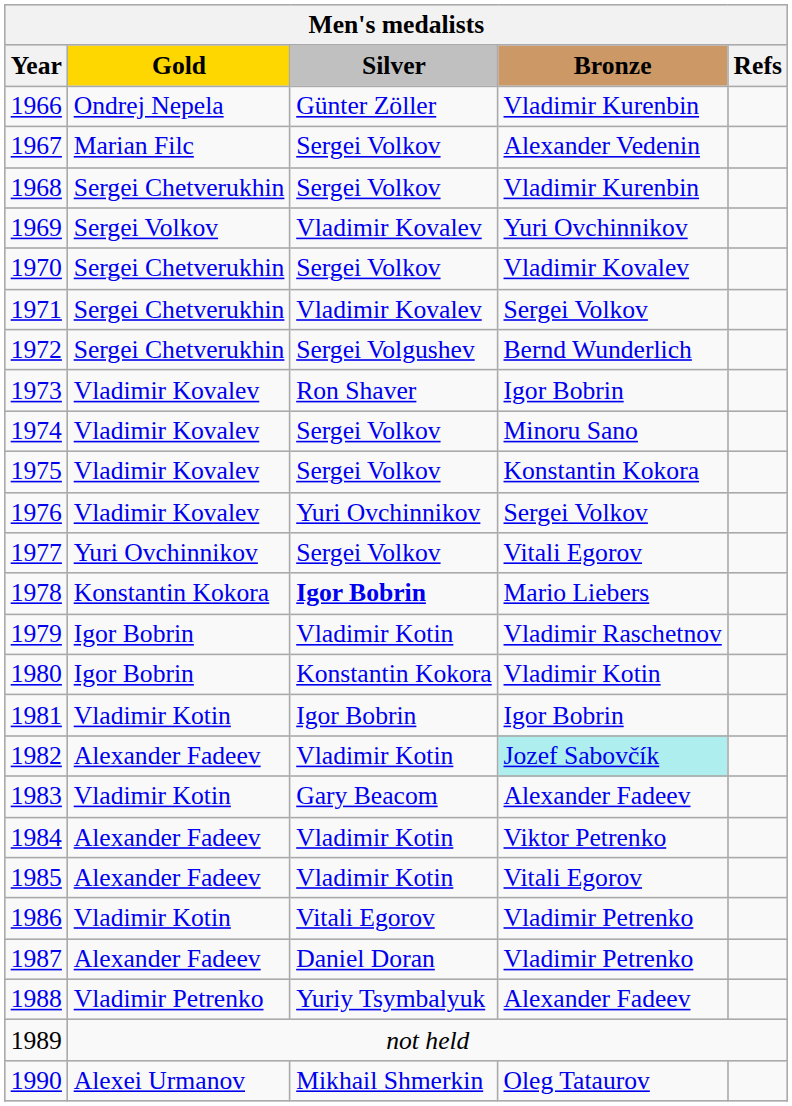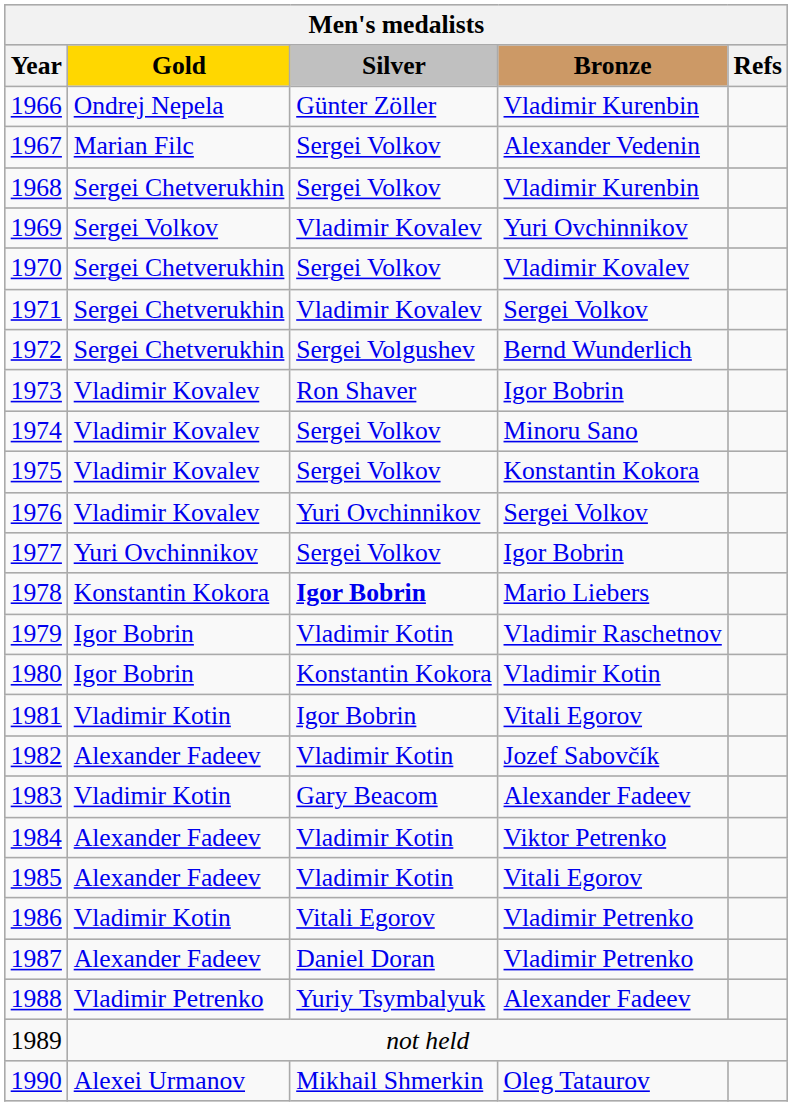 <table class="wikitable">
 <tr>
 <th colspan=5 align="center">Men's medalists</th>
 </tr>
 <tr>
 <th>Year</th>
 <td align="center" bgcolor="gold"><strong>Gold</strong></td>
 <td align="center" bgcolor="silver"><strong>Silver</strong></td>
 <td align="center" bgcolor="cc9966"><strong>Bronze</strong></td>
 <th>Refs</th>
 </tr>
 <tr>
 <td><a href='#'>1966</a></td>
 <td> <a href='#'>Ondrej Nepela</a></td>
 <td> <a href='#'>Günter Zöller</a></td>
 <td> <a href='#'>Vladimir Kurenbin</a></td>
 <td></td>
 </tr>
 <tr>
 <td><a href='#'>1967</a></td>
 <td> <a href='#'>Marian Filc</a></td>
 <td> <a href='#'>Sergei Volkov</a></td>
 <td> <a href='#'>Alexander Vedenin</a></td>
 <td></td>
 </tr>
 <tr>
 <td><a href='#'>1968</a></td>
 <td> <a href='#'>Sergei Chetverukhin</a></td>
 <td> <a href='#'>Sergei Volkov</a></td>
 <td> <a href='#'>Vladimir Kurenbin</a></td>
 <td></td>
 </tr>
 <tr>
 <td><a href='#'>1969</a></td>
 <td> <a href='#'>Sergei Volkov</a></td>
 <td> <a href='#'>Vladimir Kovalev</a></td>
 <td> <a href='#'>Yuri Ovchinnikov</a></td>
 <td></td>
 </tr>
 <tr>
 <td><a href='#'>1970</a></td>
 <td> <a href='#'>Sergei Chetverukhin</a></td>
 <td> <a href='#'>Sergei Volkov</a></td>
 <td> <a href='#'>Vladimir Kovalev</a></td>
 <td></td>
 </tr>
 <tr>
 <td><a href='#'>1971</a></td>
 <td> <a href='#'>Sergei Chetverukhin</a></td>
 <td> <a href='#'>Vladimir Kovalev</a></td>
 <td> <a href='#'>Sergei Volkov</a></td>
 <td></td>
 </tr>
 <tr>
 <td><a href='#'>1972</a></td>
 <td> <a href='#'>Sergei Chetverukhin</a></td>
 <td> <a href='#'>Sergei Volgushev</a></td>
 <td> <a href='#'>Bernd Wunderlich</a></td>
 <td></td>
 </tr>
 <tr>
 <td><a href='#'>1973</a></td>
 <td> <a href='#'>Vladimir Kovalev</a></td>
 <td> <a href='#'>Ron Shaver</a></td>
 <td> <a href='#'>Igor Bobrin</a></td>
 <td></td>
 </tr>
 <tr>
 <td><a href='#'>1974</a></td>
 <td> <a href='#'>Vladimir Kovalev</a></td>
 <td> <a href='#'>Sergei Volkov</a></td>
 <td> <a href='#'>Minoru Sano</a></td>
 <td></td>
 </tr>
 <tr>
 <td><a href='#'>1975</a></td>
 <td> <a href='#'>Vladimir Kovalev</a></td>
 <td> <a href='#'>Sergei Volkov</a></td>
 <td> <a href='#'>Konstantin Kokora</a></td>
 <td></td>
 </tr>
 <tr>
 <td><a href='#'>1976</a></td>
 <td> <a href='#'>Vladimir Kovalev</a></td>
 <td> <a href='#'>Yuri Ovchinnikov</a></td>
 <td> <a href='#'>Sergei Volkov</a></td>
 <td></td>
 </tr>
 <tr>
 <td><a href='#'>1977</a></td>
 <td> <a href='#'>Yuri Ovchinnikov</a></td>
 <td> <a href='#'>Sergei Volkov</a></td>
-<td> <a href='#'>Vitali Egorov</a></td>
+<td> <a href='#'>Igor Bobrin</a></td>
 <td></td>
 </tr>
 <tr>
 <td><a href='#'>1978</a></td>
 <td> <a href='#'>Konstantin Kokora</a></td>
 <td><strong> <a href='#'>Igor Bobrin</a></strong></td>
 <td> <a href='#'>Mario Liebers</a></td>
 <td></td>
 </tr>
 <tr>
 <td><a href='#'>1979</a></td>
 <td> <a href='#'>Igor Bobrin</a></td>
 <td> <a href='#'>Vladimir Kotin</a></td>
 <td> <a href='#'>Vladimir Raschetnov</a></td>
 <td></td>
 </tr>
 <tr>
 <td><a href='#'>1980</a></td>
 <td> <a href='#'>Igor Bobrin</a></td>
 <td> <a href='#'>Konstantin Kokora</a></td>
 <td> <a href='#'>Vladimir Kotin</a></td>
 <td></td>
 </tr>
 <tr>
 <td><a href='#'>1981</a></td>
 <td> <a href='#'>Vladimir Kotin</a></td>
 <td> <a href='#'>Igor Bobrin</a></td>
-<td> <a href='#'>Igor Bobrin</a></td>
+<td> <a href='#'>Vitali Egorov</a></td>
 <td></td>
 </tr>
 <tr>
 <td><a href='#'>1982</a></td>
 <td> <a href='#'>Alexander Fadeev</a></td>
 <td> <a href='#'>Vladimir Kotin</a></td>
-<td style="background: paleturquoise;"> <a href='#'>Jozef Sabovčík</a></td>
+<td> <a href='#'>Jozef Sabovčík</a></td>
 <td></td>
 </tr>
 <tr>
 <td><a href='#'>1983</a></td>
 <td> <a href='#'>Vladimir Kotin</a></td>
 <td> <a href='#'>Gary Beacom</a></td>
 <td> <a href='#'>Alexander Fadeev</a></td>
 <td></td>
 </tr>
 <tr>
 <td><a href='#'>1984</a></td>
 <td> <a href='#'>Alexander Fadeev</a></td>
 <td> <a href='#'>Vladimir Kotin</a></td>
 <td> <a href='#'>Viktor Petrenko</a></td>
 <td></td>
 </tr>
 <tr>
 <td><a href='#'>1985</a></td>
 <td> <a href='#'>Alexander Fadeev</a></td>
 <td> <a href='#'>Vladimir Kotin</a></td>
 <td> <a href='#'>Vitali Egorov</a></td>
 <td></td>
 </tr>
 <tr>
 <td><a href='#'>1986</a></td>
 <td> <a href='#'>Vladimir Kotin</a></td>
 <td> <a href='#'>Vitali Egorov</a></td>
 <td> <a href='#'>Vladimir Petrenko</a></td>
 <td></td>
 </tr>
 <tr>
 <td><a href='#'>1987</a></td>
 <td> <a href='#'>Alexander Fadeev</a></td>
 <td> <a href='#'>Daniel Doran</a></td>
 <td> <a href='#'>Vladimir Petrenko</a></td>
 <td></td>
 </tr>
 <tr>
 <td><a href='#'>1988</a></td>
 <td> <a href='#'>Vladimir Petrenko</a></td>
 <td> <a href='#'>Yuriy Tsymbalyuk</a></td>
 <td> <a href='#'>Alexander Fadeev</a></td>
 <td></td>
 </tr>
 <tr>
 <td>1989</td>
 <td colspan="4" align="center"><em>not held</em></td>
 </tr>
 <tr>
 <td><a href='#'>1990</a></td>
 <td> <a href='#'>Alexei Urmanov</a></td>
 <td> <a href='#'>Mikhail Shmerkin</a></td>
 <td> <a href='#'>Oleg Tataurov</a></td>
 <td></td>
 </tr>
 </table>
